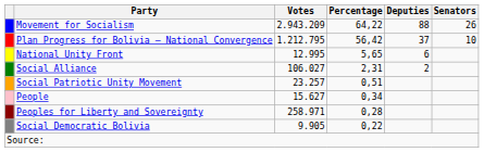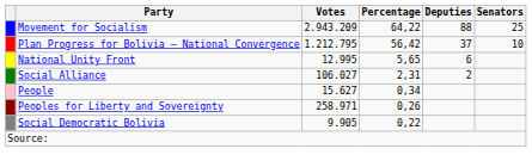 <table class="wikitable" style="font-size: 95%">
 <tr>
 <th></th>
 <th><strong>Party</strong></th>
 <th><strong>Votes</strong></th>
 <th><strong>Percentage</strong></th>
 <th><strong>Deputies</strong></th>
 <th><strong>Senators</strong></th>
 </tr>
 <tr>
 <td bgcolor="blue"> </td>
 <td><a href='#'>Movement for Socialism</a></td>
 <td align="right">2.943.209</td>
 <td align="right">64,22</td>
 <td align="right">88</td>
-<td align="right">26</td>
+<td align="right">25</td>
 </tr>
 <tr>
 <td bgcolor="red"> </td>
 <td><a href='#'>Plan Progress for Bolivia – National Convergence</a></td>
 <td align="right">1.212.795</td>
 <td align="right">56,42</td>
 <td align="right">37</td>
 <td align="right">10</td>
 </tr>
 <tr>
 <td bgcolor="yellow"> </td>
 <td><a href='#'>National Unity Front</a></td>
 <td align="right">12.995</td>
 <td align="right">5,65</td>
 <td align="right">6</td>
 <td align="right"></td>
 </tr>
 <tr>
 <td bgcolor="green"> </td>
 <td><a href='#'>Social Alliance</a></td>
 <td align="right">106.027</td>
 <td align="right">2,31</td>
 <td align="right">2</td>
 <td align="right"></td>
 </tr>
 <tr>
-<td bgcolor="orange"> </td>
-<td><a href='#'>Social Patriotic Unity Movement</a></td>
-<td align="right">23.257</td>
-<td align="right">0,51</td>
-<td align="right"></td>
-<td align="right"></td>
-</tr>
-<tr>
 <td bgcolor="pink"> </td>
 <td><a href='#'>People</a></td>
 <td align="right">15.627</td>
 <td align="right">0,34</td>
 <td align="right"></td>
 <td align="right"></td>
 </tr>
 <tr>
 <td bgcolor="darkred"> </td>
 <td><a href='#'>Peoples for Liberty and Sovereignty</a></td>
 <td align="right">258.971</td>
-<td align="right">0,28</td>
+<td align="right">0,26</td>
 <td align="right"></td>
 <td align="right"></td>
 </tr>
 <tr>
 <td bgcolor="grey"> </td>
 <td><a href='#'>Social Democratic Bolivia</a></td>
 <td align="right">9.905</td>
 <td align="right">0,22</td>
 <td align="right"></td>
 <td align="right"></td>
 </tr>
 <tr>
 <td colspan="6">Source: </td>
 </tr>
 </table>
